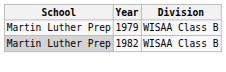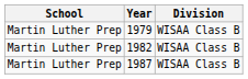 <table class="wikitable">
 <tr>
 <th>School</th>
 <th>Year</th>
 <th>Division</th>
 </tr>
 <tr>
 <td>Martin Luther Prep</td>
 <td>1979</td>
 <td>WISAA Class B</td>
 </tr>
 <tr>
-<td style="background: lightgrey;">Martin Luther Prep</td>
+<td>Martin Luther Prep</td>
 <td>1982</td>
 <td>WISAA Class B</td>
 </tr>
+<tr>
+<td>Martin Luther Prep</td>
+<td>1987</td>
+<td>WISAA Class B</td>
+</tr>
 </table>
